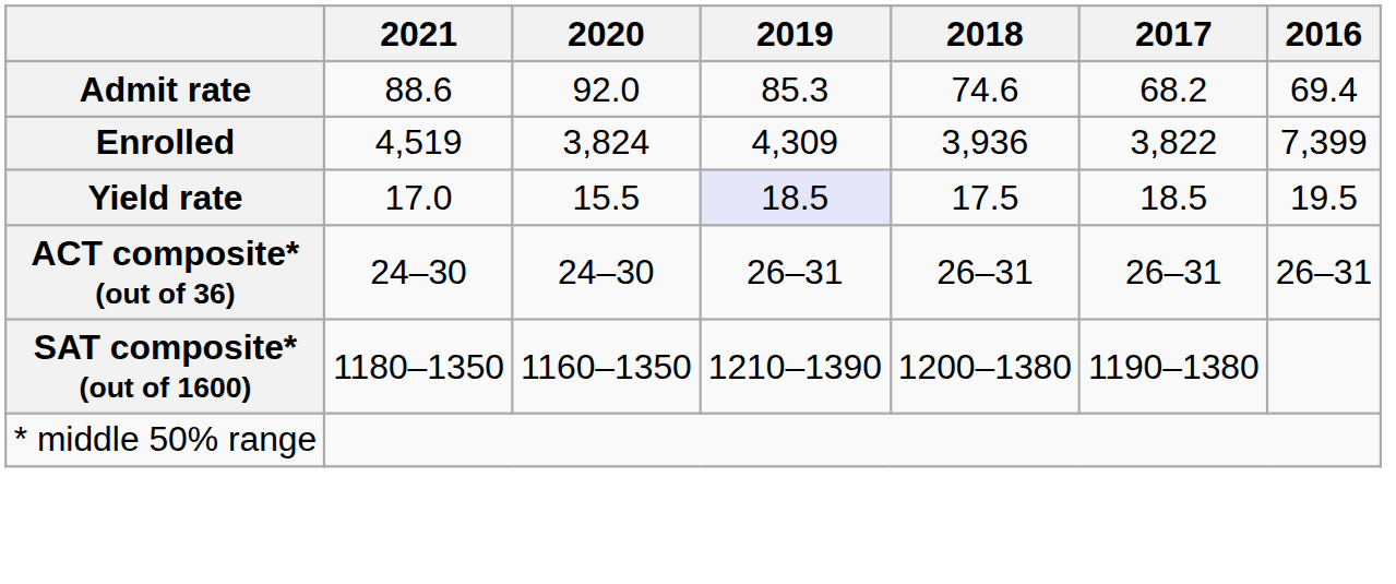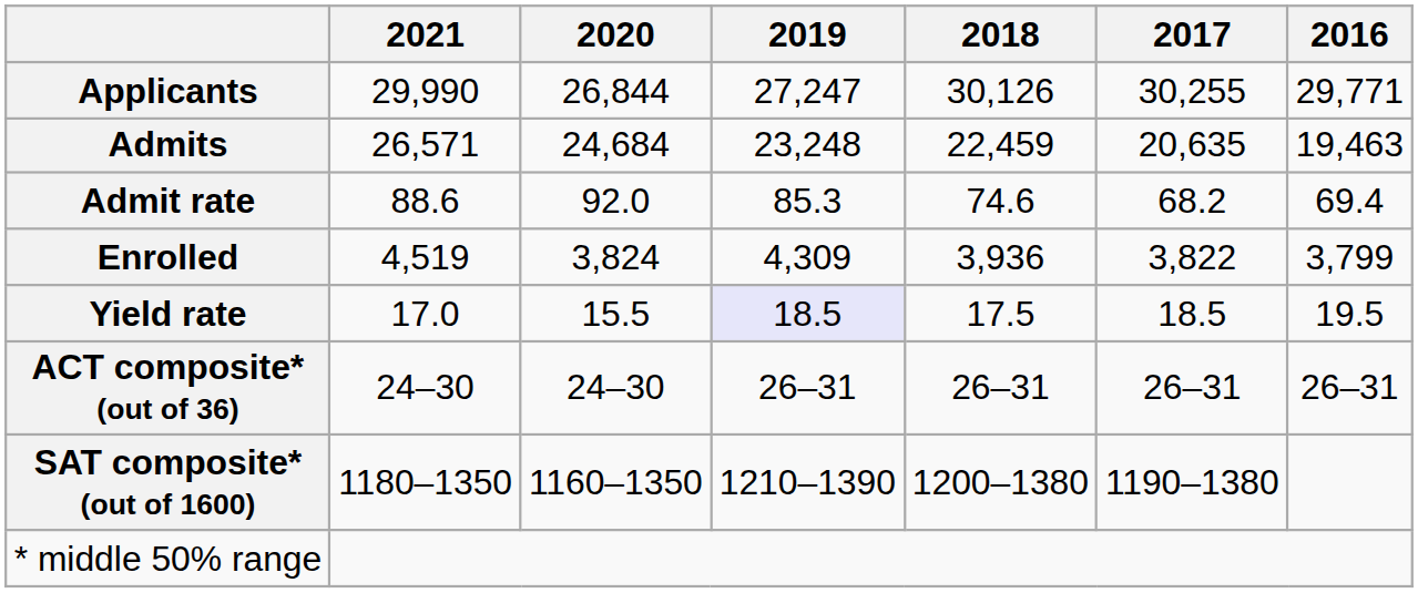 <table class="wikitable" style="text-align:center; float:left; font-size:90%; margin:10px;">
 <tr>
 <th></th>
 <th>2021</th>
 <th>2020</th>
 <th>2019</th>
 <th>2018</th>
 <th>2017</th>
 <th>2016</th>
+</tr>
+<tr>
+<th>Applicants</th>
+<td>29,990</td>
+<td>26,844</td>
+<td>27,247</td>
+<td>30,126</td>
+<td>30,255</td>
+<td>29,771</td>
+</tr>
+<tr>
+<th>Admits</th>
+<td>26,571</td>
+<td>24,684</td>
+<td>23,248</td>
+<td>22,459</td>
+<td>20,635</td>
+<td>19,463</td>
 </tr>
 <tr>
 <th>Admit rate</th>
 <td>88.6</td>
 <td>92.0</td>
 <td>85.3</td>
 <td>74.6</td>
 <td>68.2</td>
 <td>69.4</td>
 </tr>
 <tr>
 <th>Enrolled</th>
 <td>4,519</td>
 <td>3,824</td>
 <td>4,309</td>
 <td>3,936</td>
 <td>3,822</td>
-<td>7,399</td>
+<td>3,799</td>
 </tr>
 <tr>
 <th>Yield rate</th>
 <td>17.0</td>
 <td>15.5</td>
 <td style="background: lavender;">18.5</td>
 <td>17.5</td>
 <td>18.5</td>
 <td>19.5</td>
 </tr>
 <tr>
 <th>ACT composite*<br><small>(out of 36)</small></th>
 <td>24–30</td>
 <td>24–30</td>
 <td>26–31</td>
 <td>26–31</td>
 <td>26–31</td>
 <td>26–31</td>
 </tr>
 <tr>
 <th>SAT composite*<br><small>(out of 1600)</small></th>
 <td>1180–1350</td>
 <td>1160–1350</td>
 <td>1210–1390</td>
 <td>1200–1380</td>
 <td>1190–1380</td>
 <td></td>
 </tr>
 <tr>
 <td>* middle 50% range</td>
 </tr>
 </table>
